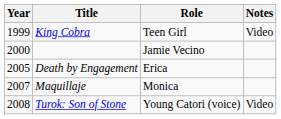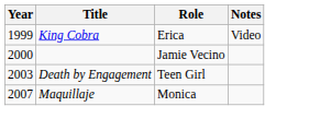 <table class="wikitable sortable">
 <tr>
 <th>Year</th>
 <th>Title</th>
 <th>Role</th>
 <th class="unsortable">Notes</th>
 </tr>
 <tr>
 <td>1999</td>
 <td><em><a href='#'>King Cobra</a></em></td>
-<td>Teen Girl</td>
+<td>Erica</td>
 <td>Video</td>
 </tr>
 <tr>
 <td>2000</td>
 <td><em></em></td>
 <td>Jamie Vecino</td>
 <td></td>
 </tr>
 <tr>
-<td>2005</td>
+<td>2003</td>
 <td><em>Death by Engagement</em></td>
-<td>Erica</td>
+<td>Teen Girl</td>
 <td></td>
 </tr>
 <tr>
 <td>2007</td>
 <td><em>Maquillaje</em></td>
 <td>Monica</td>
 <td></td>
 </tr>
-<tr>
-<td>2008</td>
-<td><em><a href='#'>Turok: Son of Stone</a></em></td>
-<td>Young Catori (voice)</td>
-<td>Video</td>
-</tr>
 </table>
